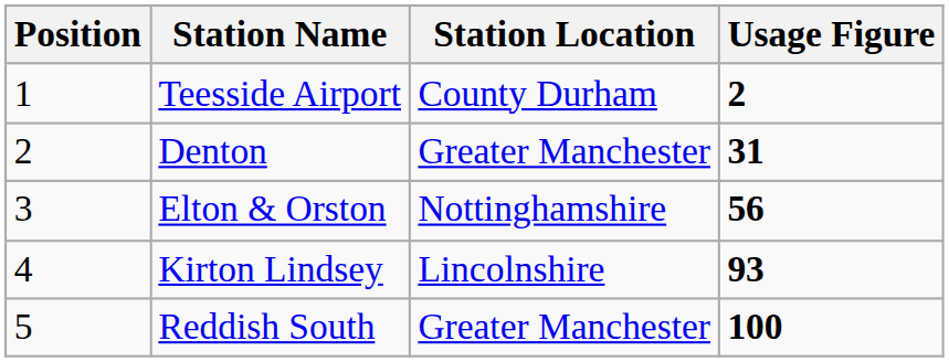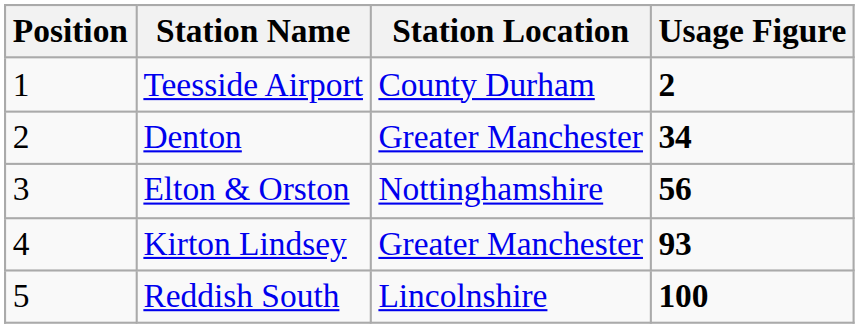 <table class="wikitable mw-collapsible">
 <tr>
 <th>Position</th>
 <th>Station Name</th>
 <th>Station Location</th>
 <th>Usage Figure</th>
 </tr>
 <tr>
 <td>1</td>
 <td><a href='#'>Teesside Airport</a></td>
 <td><a href='#'>County Durham</a></td>
 <td><strong>2</strong></td>
 </tr>
 <tr>
 <td>2</td>
 <td><a href='#'>Denton</a></td>
 <td><a href='#'>Greater Manchester</a></td>
-<td><strong>31</strong></td>
+<td><strong>34</strong></td>
 </tr>
 <tr>
 <td>3</td>
 <td><a href='#'>Elton & Orston</a></td>
 <td><a href='#'>Nottinghamshire</a></td>
 <td><strong>56</strong></td>
 </tr>
 <tr>
 <td>4</td>
 <td><a href='#'>Kirton Lindsey</a></td>
-<td><a href='#'>Lincolnshire</a></td>
+<td><a href='#'>Greater Manchester</a></td>
 <td><strong>93</strong></td>
 </tr>
 <tr>
 <td>5</td>
 <td><a href='#'>Reddish South</a></td>
-<td><a href='#'>Greater Manchester</a></td>
+<td><a href='#'>Lincolnshire</a></td>
 <td><strong>100</strong></td>
 </tr>
 </table>
